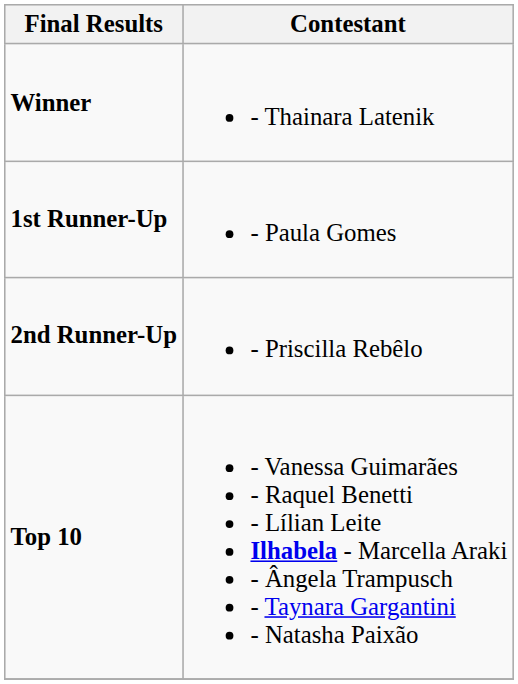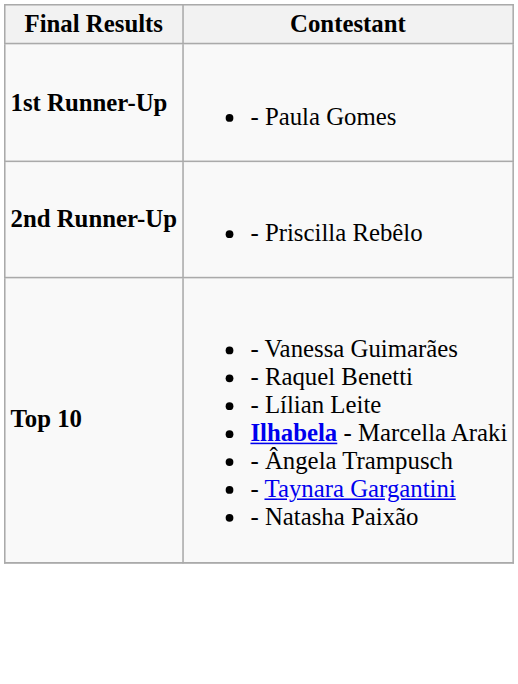 <table class="wikitable">
 <tr>
 <th>Final Results</th>
 <th>Contestant</th>
-</tr>
-<tr>
-<td><strong>Winner</strong></td>
-<td><br><ul><li><strong></strong> - Thainara Latenik</li></ul></td>
 </tr>
 <tr>
 <td><strong>1st Runner-Up</strong></td>
 <td><br><ul><li><strong></strong> - Paula Gomes</li></ul></td>
 </tr>
 <tr>
 <td><strong>2nd Runner-Up</strong></td>
 <td><br><ul><li><strong></strong> - Priscilla Rebêlo</li></ul></td>
 </tr>
 <tr>
 <td><strong>Top 10</strong></td>
 <td><br><ul><li><strong></strong> - Vanessa Guimarães</li><li><strong></strong> - Raquel Benetti</li><li><strong></strong> - Lílian Leite</li><li><strong> <a href='#'>Ilhabela</a></strong> - Marcella Araki</li><li><strong></strong> - Ângela Trampusch</li><li><strong></strong> - <a href='#'>Taynara Gargantini</a></li><li><strong></strong> - Natasha Paixão</li></ul></td>
 </tr>
 <tr>
 </tr>
 </table>
